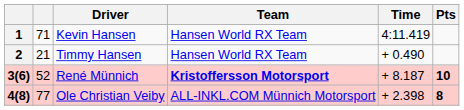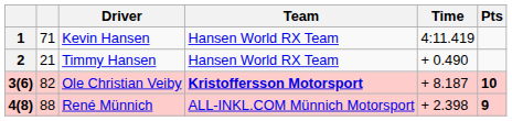 <table class="wikitable" style="font-size:95%">
 <tr>
 <th></th>
 <th></th>
 <th>Driver</th>
 <th>Team</th>
 <th>Time</th>
 <th>Pts</th>
 </tr>
 <tr>
 <th>1</th>
 <td>71</td>
 <td> <a href='#'>Kevin Hansen</a></td>
 <td><a href='#'>Hansen World RX Team</a></td>
 <td>4:11.419</td>
 <td></td>
 </tr>
 <tr>
 <th>2</th>
 <td>21</td>
 <td> <a href='#'>Timmy Hansen</a></td>
 <td><a href='#'>Hansen World RX Team</a></td>
 <td>+ 0.490</td>
 <td></td>
 </tr>
 <tr>
 <th style="background:#ffcccc;">3(6)</th>
-<td style="background:#ffcccc;">52</td>
-<td style="background:#ffcccc;"> <a href='#'>René Münnich</a></td>
+<td style="background:#ffcccc;">82</td>
+<td style="background:#ffcccc;"> <a href='#'>Ole Christian Veiby</a></td>
 <td style="background:#ffcccc;"><strong><a href='#'>Kristoffersson Motorsport</a></strong></td>
 <td style="background:#ffcccc;">+ 8.187</td>
 <td style="background:#ffcccc;"><strong>10</strong></td>
 </tr>
 <tr>
 <th style="background:#ffcccc;">4(8)</th>
-<td style="background:#ffcccc;">77</td>
-<td style="background:#ffcccc;"> <a href='#'>Ole Christian Veiby</a></td>
+<td style="background:#ffcccc;">88</td>
+<td style="background:#ffcccc;"> <a href='#'>René Münnich</a></td>
 <td style="background:#ffcccc;"><a href='#'>ALL-INKL.COM Münnich Motorsport</a></td>
 <td style="background:#ffcccc;">+ 2.398</td>
-<td style="background:#ffcccc;"><strong>8</strong></td>
+<td style="background:#ffcccc;"><strong>9</strong></td>
 </tr>
 </table>
